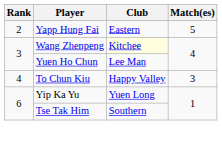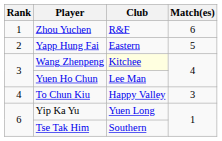 <table class="wikitable" style="text-align:center">
 <tr>
 <th>Rank</th>
 <th>Player</th>
 <th>Club</th>
 <th>Match(es)</th>
+</tr>
+<tr>
+<td>1</td>
+<td align="left"> <a href='#'>Zhou Yuchen</a></td>
+<td align="left"><a href='#'>R&F</a></td>
+<td>6</td>
 </tr>
 <tr>
 <td>2</td>
 <td align="left"> <a href='#'>Yapp Hung Fai</a></td>
 <td align="left"><a href='#'>Eastern</a></td>
 <td>5</td>
 </tr>
 <tr>
 <td rowspan="2">3</td>
 <td align="left"> <a href='#'>Wang Zhenpeng</a></td>
 <td align="left" style="background: lightyellow;"><a href='#'>Kitchee</a></td>
 <td rowspan="2">4</td>
 </tr>
 <tr>
 <td align="left"> <a href='#'>Yuen Ho Chun</a></td>
 <td align="left"><a href='#'>Lee Man</a></td>
 </tr>
 <tr>
 <td rowspan="1">4</td>
 <td align="left"> <a href='#'>To Chun Kiu</a></td>
 <td align="left"><a href='#'>Happy Valley</a></td>
 <td rowspan="1">3</td>
 </tr>
 <tr>
 <td rowspan="2">6</td>
 <td align="left"> Yip Ka Yu</td>
 <td align="left"><a href='#'>Yuen Long</a></td>
 <td rowspan="2">1</td>
 </tr>
 <tr>
 <td align="left"> <a href='#'>Tse Tak Him</a></td>
 <td align="left"><a href='#'>Southern</a></td>
 </tr>
 </table>
